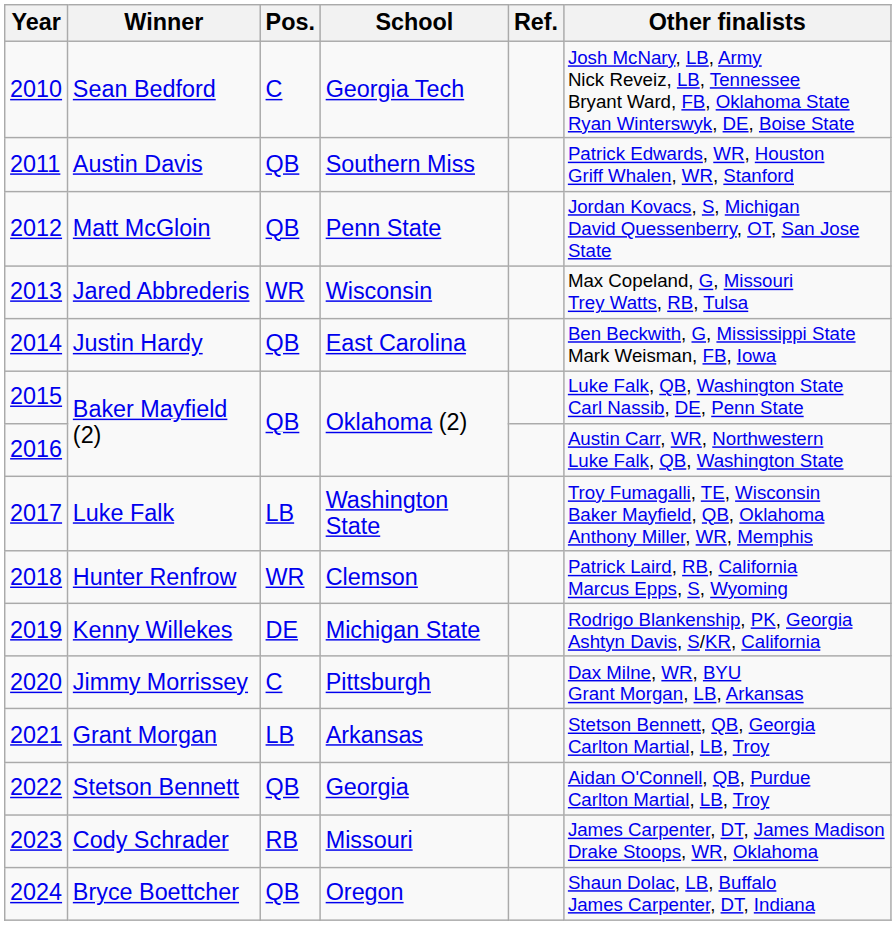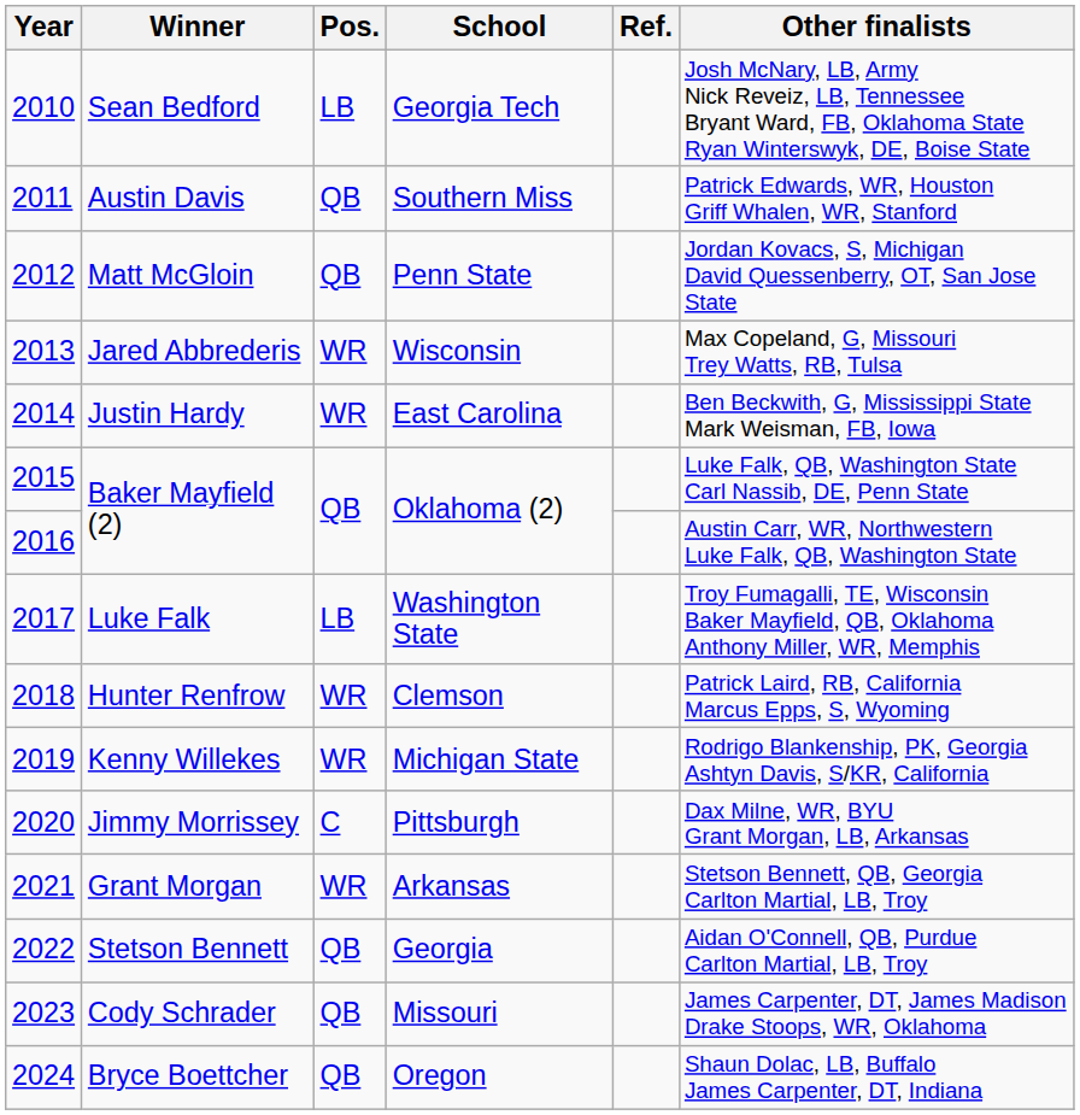 <table class="wikitable">
 <tr>
 <th>Year</th>
 <th>Winner</th>
 <th>Pos.</th>
 <th>School</th>
 <th class="unsortable">Ref.</th>
 <th class="unsortable">Other finalists</th>
 </tr>
 <tr>
 <td><a href='#'>2010</a></td>
 <td><a href='#'>Sean Bedford</a></td>
-<td><a href='#'>C</a></td>
+<td><a href='#'>LB</a></td>
 <td><a href='#'>Georgia Tech</a></td>
 <td></td>
 <td style="font-size:80%"><a href='#'>Josh McNary</a>, <a href='#'>LB</a>, <a href='#'>Army</a><br>Nick Reveiz, <a href='#'>LB</a>, <a href='#'>Tennessee</a><br>Bryant Ward, <a href='#'>FB</a>, <a href='#'>Oklahoma State</a><br><a href='#'>Ryan Winterswyk</a>, <a href='#'>DE</a>, <a href='#'>Boise State</a></td>
 </tr>
 <tr>
 <td><a href='#'>2011</a></td>
 <td><a href='#'>Austin Davis</a></td>
 <td><a href='#'>QB</a></td>
 <td><a href='#'>Southern Miss</a></td>
 <td></td>
 <td style="font-size:80%"><a href='#'>Patrick Edwards</a>, <a href='#'>WR</a>, <a href='#'>Houston</a><br><a href='#'>Griff Whalen</a>, <a href='#'>WR</a>, <a href='#'>Stanford</a></td>
 </tr>
 <tr>
 <td><a href='#'>2012</a></td>
 <td><a href='#'>Matt McGloin</a></td>
 <td><a href='#'>QB</a></td>
 <td><a href='#'>Penn State</a></td>
 <td></td>
 <td style="font-size:80%"><a href='#'>Jordan Kovacs</a>, <a href='#'>S</a>, <a href='#'>Michigan</a><br><a href='#'>David Quessenberry</a>, <a href='#'>OT</a>, <a href='#'>San Jose State</a></td>
 </tr>
 <tr>
 <td><a href='#'>2013</a></td>
 <td><a href='#'>Jared Abbrederis</a></td>
 <td><a href='#'>WR</a></td>
 <td><a href='#'>Wisconsin</a></td>
 <td></td>
 <td style="font-size:80%">Max Copeland, <a href='#'>G</a>, <a href='#'>Missouri</a><br><a href='#'>Trey Watts</a>, <a href='#'>RB</a>, <a href='#'>Tulsa</a></td>
 </tr>
 <tr>
 <td><a href='#'>2014</a></td>
 <td><a href='#'>Justin Hardy</a></td>
-<td><a href='#'>QB</a></td>
+<td><a href='#'>WR</a></td>
 <td><a href='#'>East Carolina</a></td>
 <td></td>
 <td style="font-size:80%"><a href='#'>Ben Beckwith</a>, <a href='#'>G</a>, <a href='#'>Mississippi State</a><br>Mark Weisman, <a href='#'>FB</a>, <a href='#'>Iowa</a></td>
 </tr>
 <tr>
 <td><a href='#'>2015</a></td>
 <td rowspan="2"><a href='#'>Baker Mayfield</a> (2)</td>
 <td rowspan="2"><a href='#'>QB</a></td>
 <td rowspan="2"><a href='#'>Oklahoma</a> (2)</td>
 <td></td>
 <td style="font-size:80%"><a href='#'>Luke Falk</a>, <a href='#'>QB</a>, <a href='#'>Washington State</a><br><a href='#'>Carl Nassib</a>, <a href='#'>DE</a>, <a href='#'>Penn State</a></td>
 </tr>
 <tr>
 <td><a href='#'>2016</a></td>
 <td></td>
 <td style="font-size:80%"><a href='#'>Austin Carr</a>, <a href='#'>WR</a>, <a href='#'>Northwestern</a><br><a href='#'>Luke Falk</a>, <a href='#'>QB</a>, <a href='#'>Washington State</a></td>
 </tr>
 <tr>
 <td><a href='#'>2017</a></td>
 <td><a href='#'>Luke Falk</a></td>
 <td><a href='#'>LB</a></td>
 <td><a href='#'>Washington State</a></td>
 <td></td>
 <td style="font-size:80%"><a href='#'>Troy Fumagalli</a>, <a href='#'>TE</a>, <a href='#'>Wisconsin</a><br><a href='#'>Baker Mayfield</a>, <a href='#'>QB</a>, <a href='#'>Oklahoma</a><br><a href='#'>Anthony Miller</a>, <a href='#'>WR</a>, <a href='#'>Memphis</a></td>
 </tr>
 <tr>
 <td><a href='#'>2018</a></td>
 <td><a href='#'>Hunter Renfrow</a></td>
 <td><a href='#'>WR</a></td>
 <td><a href='#'>Clemson</a></td>
 <td></td>
 <td style="font-size:80%"><a href='#'>Patrick Laird</a>, <a href='#'>RB</a>, <a href='#'>California</a><br><a href='#'>Marcus Epps</a>, <a href='#'>S</a>, <a href='#'>Wyoming</a></td>
 </tr>
 <tr>
 <td><a href='#'>2019</a></td>
 <td><a href='#'>Kenny Willekes</a></td>
-<td><a href='#'>DE</a></td>
+<td><a href='#'>WR</a></td>
 <td><a href='#'>Michigan State</a></td>
 <td></td>
 <td style="font-size:80%"><a href='#'>Rodrigo Blankenship</a>, <a href='#'>PK</a>, <a href='#'>Georgia</a><br><a href='#'>Ashtyn Davis</a>, <a href='#'>S</a>/<a href='#'>KR</a>, <a href='#'>California</a></td>
 </tr>
 <tr>
 <td><a href='#'>2020</a></td>
 <td><a href='#'>Jimmy Morrissey</a></td>
 <td><a href='#'>C</a></td>
 <td><a href='#'>Pittsburgh</a></td>
 <td></td>
 <td style="font-size:80%"><a href='#'>Dax Milne</a>, <a href='#'>WR</a>, <a href='#'>BYU</a><br><a href='#'>Grant Morgan</a>, <a href='#'>LB</a>, <a href='#'>Arkansas</a></td>
 </tr>
 <tr>
 <td><a href='#'>2021</a></td>
 <td><a href='#'>Grant Morgan</a></td>
-<td><a href='#'>LB</a></td>
+<td><a href='#'>WR</a></td>
 <td><a href='#'>Arkansas</a></td>
 <td></td>
 <td style="font-size:80%"><a href='#'>Stetson Bennett</a>, <a href='#'>QB</a>, <a href='#'>Georgia</a><br><a href='#'>Carlton Martial</a>, <a href='#'>LB</a>, <a href='#'>Troy</a></td>
 </tr>
 <tr>
 <td><a href='#'>2022</a></td>
 <td><a href='#'>Stetson Bennett</a></td>
 <td><a href='#'>QB</a></td>
 <td><a href='#'>Georgia</a></td>
 <td></td>
 <td style="font-size:80%"><a href='#'>Aidan O'Connell</a>, <a href='#'>QB</a>, <a href='#'>Purdue</a><br><a href='#'>Carlton Martial</a>, <a href='#'>LB</a>, <a href='#'>Troy</a></td>
 </tr>
 <tr>
 <td><a href='#'>2023</a></td>
 <td><a href='#'>Cody Schrader</a></td>
-<td><a href='#'>RB</a></td>
+<td><a href='#'>QB</a></td>
 <td><a href='#'>Missouri</a></td>
 <td></td>
 <td style="font-size:80%"><a href='#'>James Carpenter</a>, <a href='#'>DT</a>, <a href='#'>James Madison</a><br><a href='#'>Drake Stoops</a>, <a href='#'>WR</a>, <a href='#'>Oklahoma</a></td>
 </tr>
 <tr>
 <td><a href='#'>2024</a></td>
 <td><a href='#'>Bryce Boettcher</a></td>
 <td><a href='#'>QB</a></td>
 <td><a href='#'>Oregon</a></td>
 <td></td>
 <td style="font-size:80%"><a href='#'>Shaun Dolac</a>, <a href='#'>LB</a>, <a href='#'>Buffalo</a><br><a href='#'>James Carpenter</a>, <a href='#'>DT</a>, <a href='#'>Indiana</a></td>
 </tr>
 </table>
